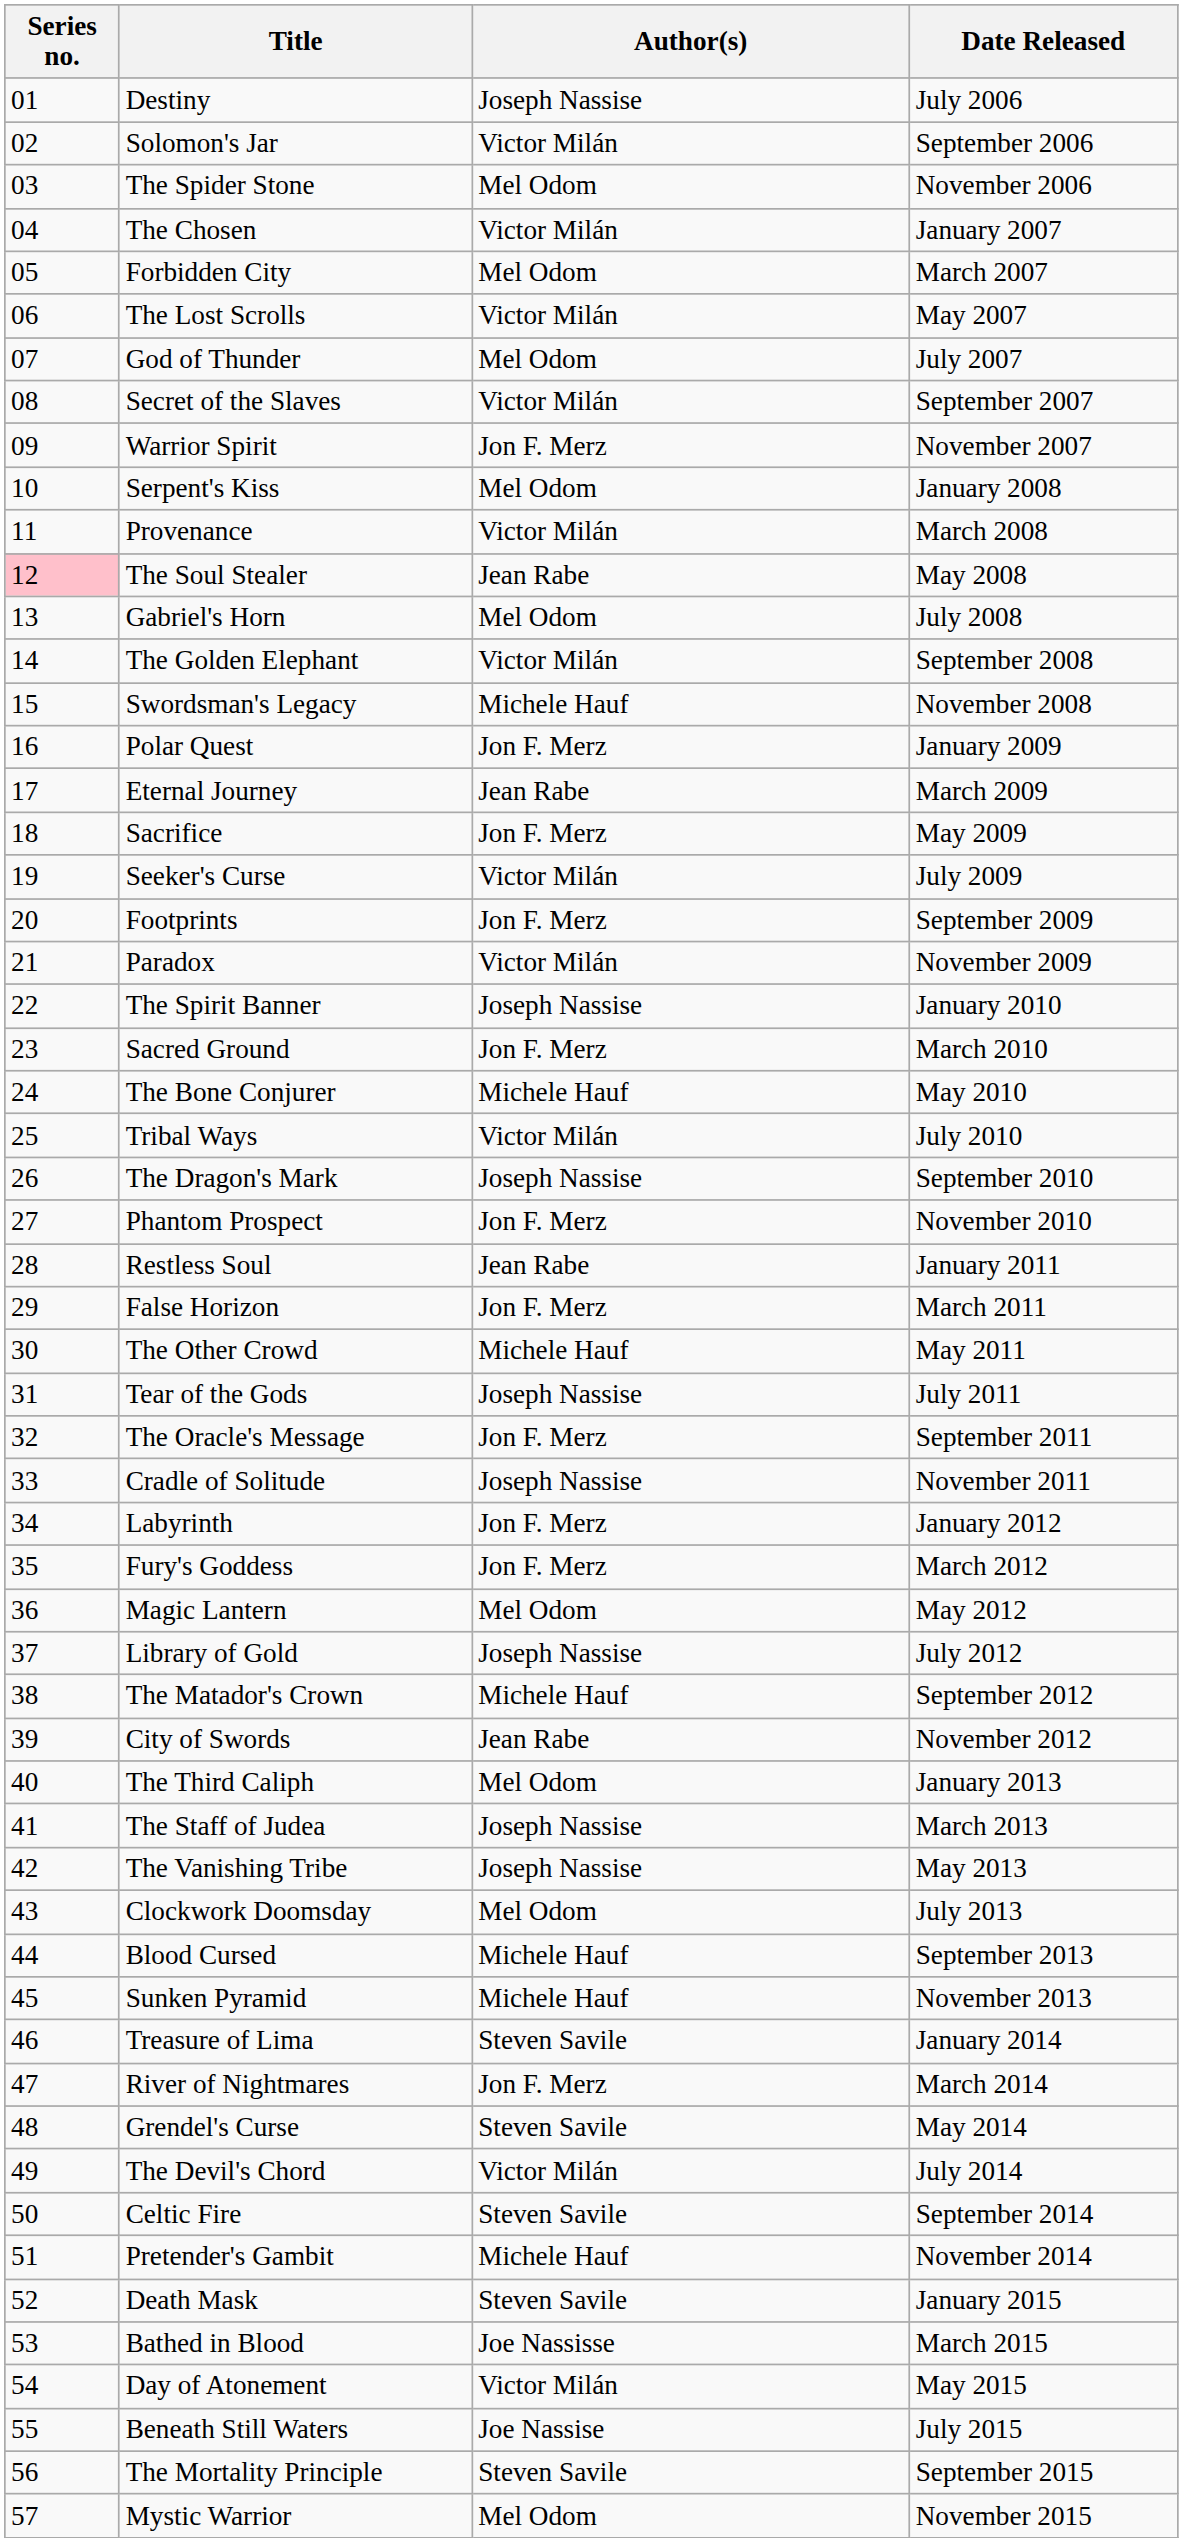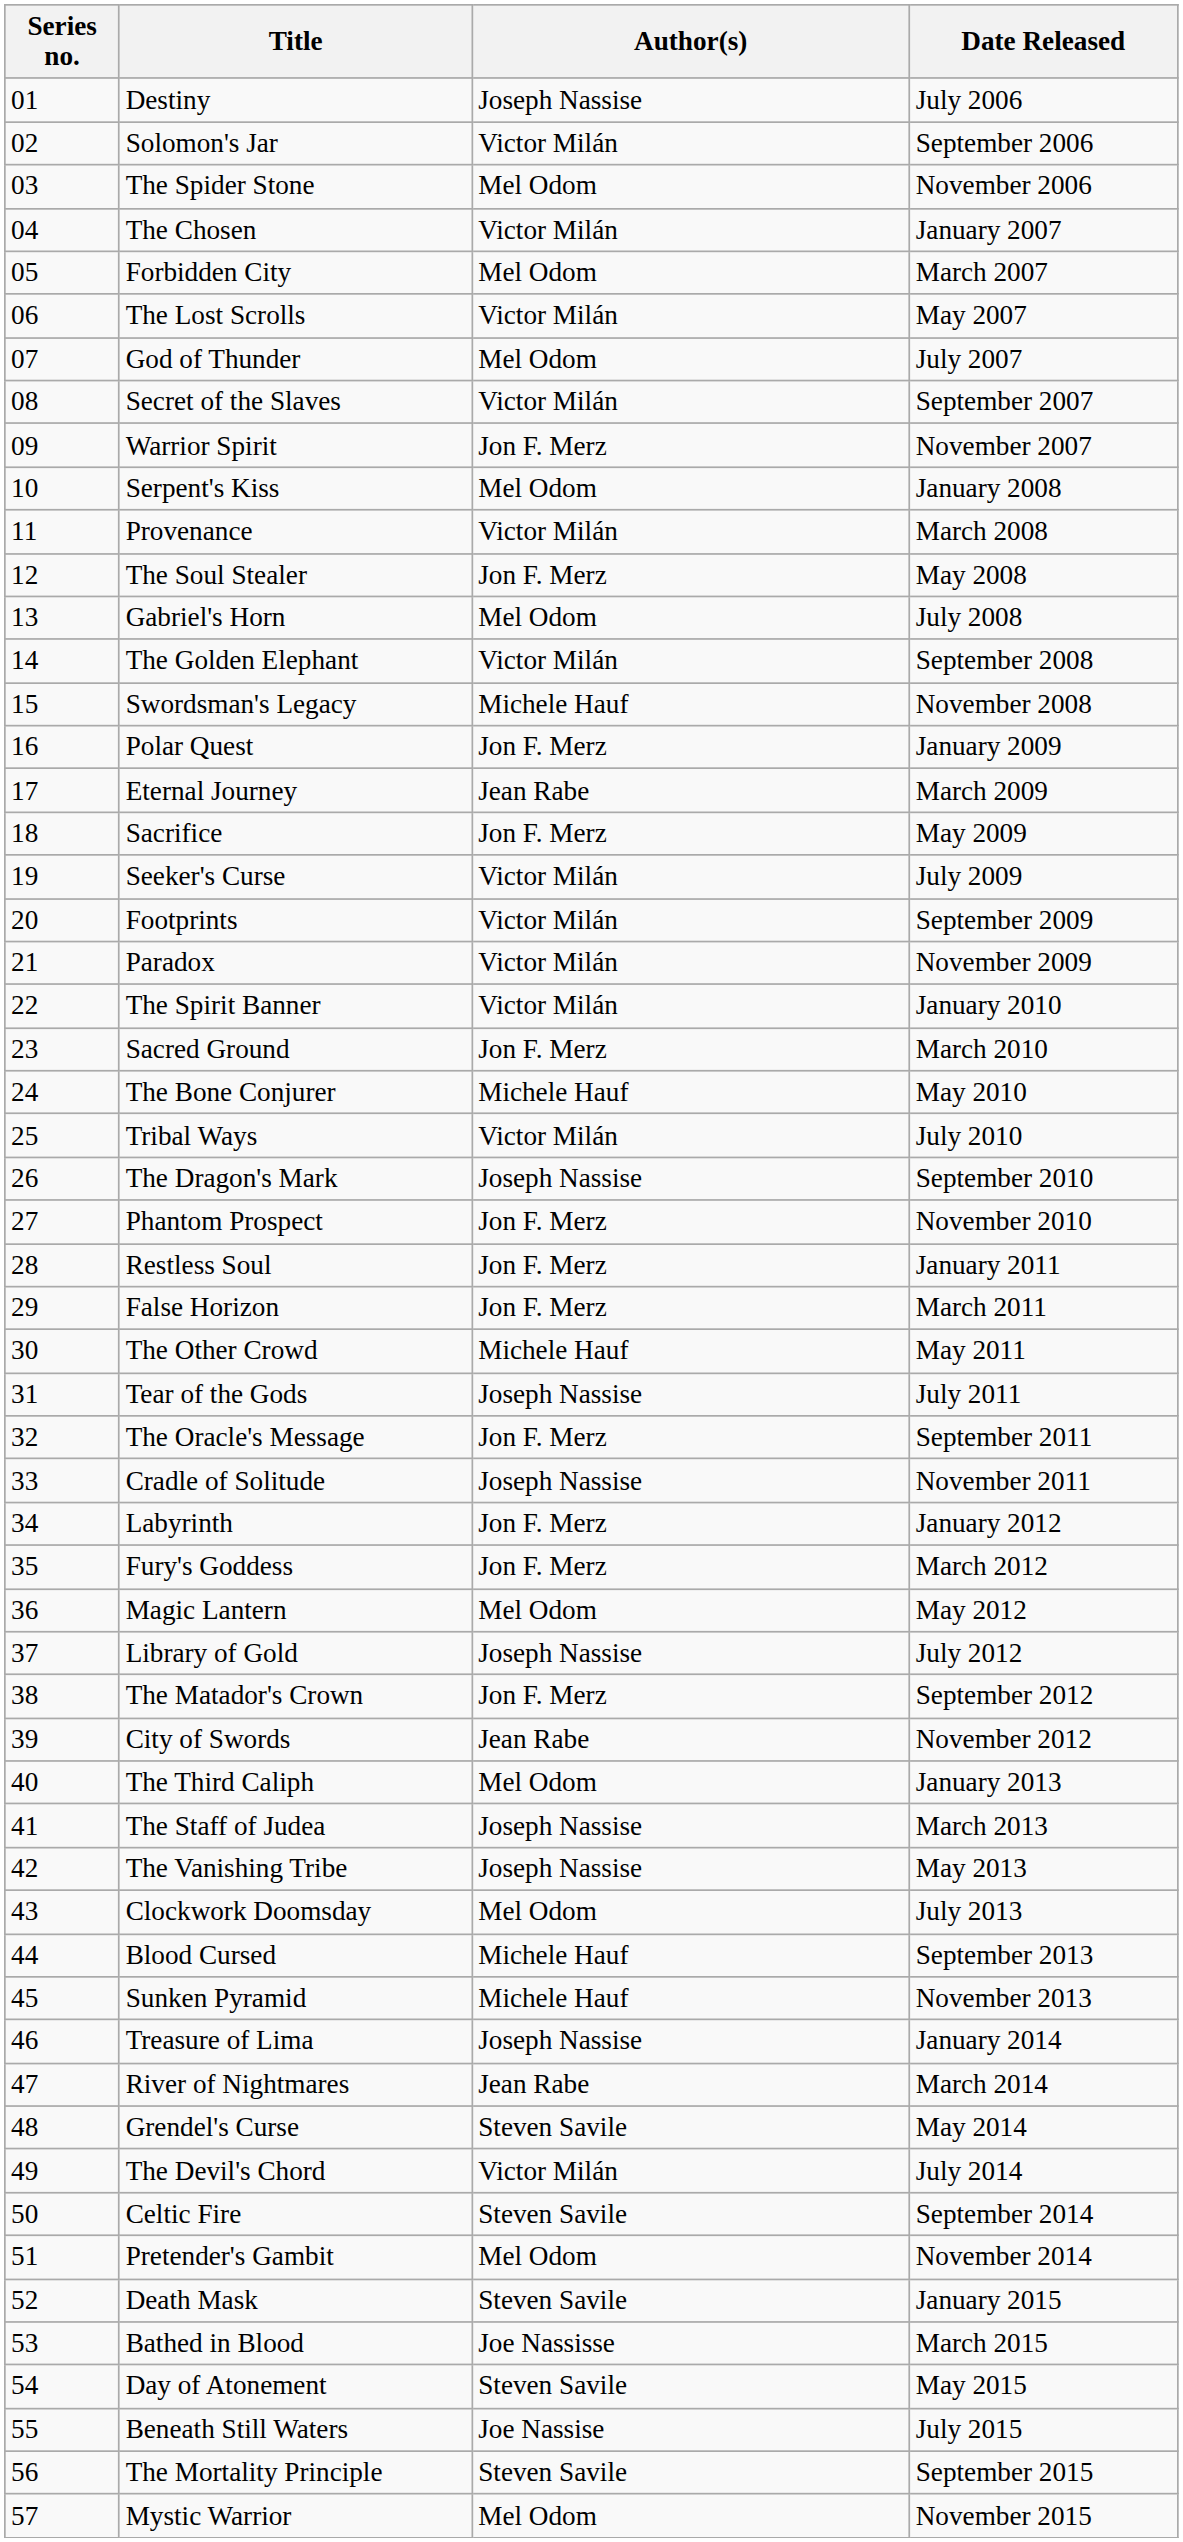 <table class="wikitable" style="border: 1px solid darkgray;">
 <tr>
 <th width="60">Series no.</th>
 <th width="200">Title</th>
 <th width="250">Author(s)</th>
 <th width="150">Date Released</th>
 </tr>
 <tr>
 <td>01</td>
 <td>Destiny</td>
 <td>Joseph Nassise</td>
 <td>July 2006</td>
 </tr>
 <tr>
 <td>02</td>
 <td>Solomon's Jar</td>
 <td>Victor Milán</td>
 <td>September 2006</td>
 </tr>
 <tr>
 <td>03</td>
 <td>The Spider Stone</td>
 <td>Mel Odom</td>
 <td>November 2006</td>
 </tr>
 <tr>
 <td>04</td>
 <td>The Chosen</td>
 <td>Victor Milán</td>
 <td>January 2007</td>
 </tr>
 <tr>
 <td>05</td>
 <td>Forbidden City</td>
 <td>Mel Odom</td>
 <td>March 2007</td>
 </tr>
 <tr>
 <td>06</td>
 <td>The Lost Scrolls</td>
 <td>Victor Milán</td>
 <td>May 2007</td>
 </tr>
 <tr>
 <td>07</td>
 <td>God of Thunder</td>
 <td>Mel Odom</td>
 <td>July 2007</td>
 </tr>
 <tr>
 <td>08</td>
 <td>Secret of the Slaves</td>
 <td>Victor Milán</td>
 <td>September 2007</td>
 </tr>
 <tr>
 <td>09</td>
 <td>Warrior Spirit</td>
 <td>Jon F. Merz</td>
 <td>November 2007</td>
 </tr>
 <tr>
 <td>10</td>
 <td>Serpent's Kiss</td>
 <td>Mel Odom</td>
 <td>January 2008</td>
 </tr>
 <tr>
 <td>11</td>
 <td>Provenance</td>
 <td>Victor Milán</td>
 <td>March 2008</td>
 </tr>
 <tr>
-<td style="background: pink;">12</td>
+<td>12</td>
 <td>The Soul Stealer</td>
-<td>Jean Rabe</td>
+<td>Jon F. Merz</td>
 <td>May 2008</td>
 </tr>
 <tr>
 <td>13</td>
 <td>Gabriel's Horn</td>
 <td>Mel Odom</td>
 <td>July 2008</td>
 </tr>
 <tr>
 <td>14</td>
 <td>The Golden Elephant</td>
 <td>Victor Milán</td>
 <td>September 2008</td>
 </tr>
 <tr>
 <td>15</td>
 <td>Swordsman's Legacy</td>
 <td>Michele Hauf</td>
 <td>November 2008</td>
 </tr>
 <tr>
 <td>16</td>
 <td>Polar Quest</td>
 <td>Jon F. Merz</td>
 <td>January 2009</td>
 </tr>
 <tr>
 <td>17</td>
 <td>Eternal Journey</td>
 <td>Jean Rabe</td>
 <td>March 2009</td>
 </tr>
 <tr>
 <td>18</td>
 <td>Sacrifice</td>
 <td>Jon F. Merz</td>
 <td>May 2009</td>
 </tr>
 <tr>
 <td>19</td>
 <td>Seeker's Curse</td>
 <td>Victor Milán</td>
 <td>July 2009</td>
 </tr>
 <tr>
 <td>20</td>
 <td>Footprints</td>
-<td>Jon F. Merz</td>
+<td>Victor Milán</td>
 <td>September 2009</td>
 </tr>
 <tr>
 <td>21</td>
 <td>Paradox</td>
 <td>Victor Milán</td>
 <td>November 2009</td>
 </tr>
 <tr>
 <td>22</td>
 <td>The Spirit Banner</td>
-<td>Joseph Nassise</td>
+<td>Victor Milán</td>
 <td>January 2010</td>
 </tr>
 <tr>
 <td>23</td>
 <td>Sacred Ground</td>
 <td>Jon F. Merz</td>
 <td>March 2010</td>
 </tr>
 <tr>
 <td>24</td>
 <td>The Bone Conjurer</td>
 <td>Michele Hauf</td>
 <td>May 2010</td>
 </tr>
 <tr>
 <td>25</td>
 <td>Tribal Ways</td>
 <td>Victor Milán</td>
 <td>July 2010</td>
 </tr>
 <tr>
 <td>26</td>
 <td>The Dragon's Mark</td>
 <td>Joseph Nassise</td>
 <td>September 2010</td>
 </tr>
 <tr>
 <td>27</td>
 <td>Phantom Prospect</td>
 <td>Jon F. Merz</td>
 <td>November 2010</td>
 </tr>
 <tr>
 <td>28</td>
 <td>Restless Soul</td>
-<td>Jean Rabe</td>
+<td>Jon F. Merz</td>
 <td>January 2011</td>
 </tr>
 <tr>
 <td>29</td>
 <td>False Horizon</td>
 <td>Jon F. Merz</td>
 <td>March 2011</td>
 </tr>
 <tr>
 <td>30</td>
 <td>The Other Crowd</td>
 <td>Michele Hauf</td>
 <td>May 2011</td>
 </tr>
 <tr>
 <td>31</td>
 <td>Tear of the Gods</td>
 <td>Joseph Nassise</td>
 <td>July 2011</td>
 </tr>
 <tr>
 <td>32</td>
 <td>The Oracle's Message</td>
 <td>Jon F. Merz</td>
 <td>September 2011</td>
 </tr>
 <tr>
 <td>33</td>
 <td>Cradle of Solitude</td>
 <td>Joseph Nassise</td>
 <td>November 2011</td>
 </tr>
 <tr>
 <td>34</td>
 <td>Labyrinth</td>
 <td>Jon F. Merz</td>
 <td>January 2012</td>
 </tr>
 <tr>
 <td>35</td>
 <td>Fury's Goddess</td>
 <td>Jon F. Merz</td>
 <td>March 2012</td>
 </tr>
 <tr>
 <td>36</td>
 <td>Magic Lantern</td>
 <td>Mel Odom</td>
 <td>May 2012</td>
 </tr>
 <tr>
 <td>37</td>
 <td>Library of Gold</td>
 <td>Joseph Nassise</td>
 <td>July 2012</td>
 </tr>
 <tr>
 <td>38</td>
 <td>The Matador's Crown</td>
-<td>Michele Hauf</td>
+<td>Jon F. Merz</td>
 <td>September 2012</td>
 </tr>
 <tr>
 <td>39</td>
 <td>City of Swords</td>
 <td>Jean Rabe</td>
 <td>November 2012</td>
 </tr>
 <tr>
 <td>40</td>
 <td>The Third Caliph</td>
 <td>Mel Odom</td>
 <td>January 2013</td>
 </tr>
 <tr>
 <td>41</td>
 <td>The Staff of Judea</td>
 <td>Joseph Nassise</td>
 <td>March 2013</td>
 </tr>
 <tr>
 <td>42</td>
 <td>The Vanishing Tribe</td>
 <td>Joseph Nassise</td>
 <td>May 2013</td>
 </tr>
 <tr>
 <td>43</td>
 <td>Clockwork Doomsday</td>
 <td>Mel Odom</td>
 <td>July 2013</td>
 </tr>
 <tr>
 <td>44</td>
 <td>Blood Cursed</td>
 <td>Michele Hauf</td>
 <td>September 2013</td>
 </tr>
 <tr>
 <td>45</td>
 <td>Sunken Pyramid</td>
 <td>Michele Hauf</td>
 <td>November 2013</td>
 </tr>
 <tr>
 <td>46</td>
 <td>Treasure of Lima</td>
-<td>Steven Savile</td>
+<td>Joseph Nassise</td>
 <td>January 2014</td>
 </tr>
 <tr>
 <td>47</td>
 <td>River of Nightmares</td>
-<td>Jon F. Merz</td>
+<td>Jean Rabe</td>
 <td>March 2014</td>
 </tr>
 <tr>
 <td>48</td>
 <td>Grendel's Curse</td>
 <td>Steven Savile</td>
 <td>May 2014</td>
 </tr>
 <tr>
 <td>49</td>
 <td>The Devil's Chord</td>
 <td>Victor Milán</td>
 <td>July 2014</td>
 </tr>
 <tr>
 <td>50</td>
 <td>Celtic Fire</td>
 <td>Steven Savile</td>
 <td>September 2014</td>
 </tr>
 <tr>
 <td>51</td>
 <td>Pretender's Gambit</td>
-<td>Michele Hauf</td>
+<td>Mel Odom</td>
 <td>November 2014</td>
 </tr>
 <tr>
 <td>52</td>
 <td>Death Mask</td>
 <td>Steven Savile</td>
 <td>January 2015</td>
 </tr>
 <tr>
 <td>53</td>
 <td>Bathed in Blood</td>
 <td>Joe Nassisse</td>
 <td>March 2015</td>
 </tr>
 <tr>
 <td>54</td>
 <td>Day of Atonement</td>
-<td>Victor Milán</td>
+<td>Steven Savile</td>
 <td>May 2015</td>
 </tr>
 <tr>
 <td>55</td>
 <td>Beneath Still Waters</td>
 <td>Joe Nassise</td>
 <td>July 2015</td>
 </tr>
 <tr>
 <td>56</td>
 <td>The Mortality Principle</td>
 <td>Steven Savile</td>
 <td>September 2015</td>
 </tr>
 <tr>
 <td>57</td>
 <td>Mystic Warrior</td>
 <td>Mel Odom</td>
 <td>November 2015</td>
 </tr>
 </table>
